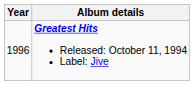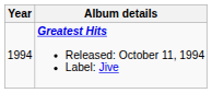 <table class="wikitable plainrowheaders" style="text-align:center;">
 <tr>
 <th>Year</th>
 <th>Album details</th>
 </tr>
 <tr>
-<td>1996</td>
+<td>1994</td>
 <td style="text-align:left;"><strong><em><a href='#'>Greatest Hits</a> </em></strong><br><ul><li>Released: October 11, 1994</li><li>Label: <a href='#'>Jive</a></li></ul></td>
 </tr>
 </table>
